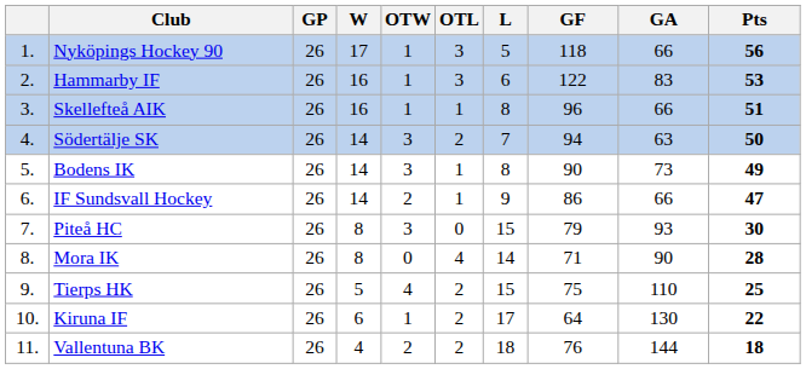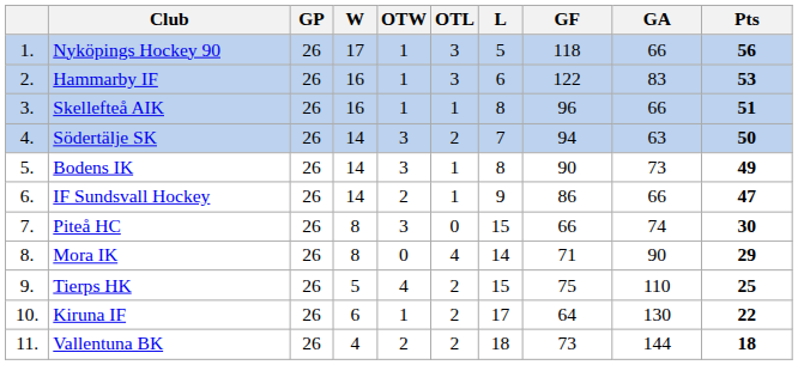 <table class="wikitable">
 <tr>
 <th width="30"></th>
 <th width="200">Club</th>
 <th width="30">GP</th>
 <th width="30">W</th>
 <th width="30">OTW</th>
 <th width="30">OTL</th>
 <th width="30">L</th>
 <th width="70">GF</th>
 <th width="70">GA</th>
 <th width="70">Pts</th>
 </tr>
 <tr bgcolor="#BCD2EE" align="center">
 <td>1.</td>
 <td align="left"><a href='#'>Nyköpings Hockey 90</a></td>
 <td>26</td>
 <td>17</td>
 <td>1</td>
 <td>3</td>
 <td>5</td>
 <td>118</td>
 <td>66</td>
 <td><strong>56</strong></td>
 </tr>
 <tr bgcolor="#BCD2EE" align="center">
 <td>2.</td>
 <td align="left"><a href='#'>Hammarby IF</a></td>
 <td>26</td>
 <td>16</td>
 <td>1</td>
 <td>3</td>
 <td>6</td>
 <td>122</td>
 <td>83</td>
 <td><strong>53</strong></td>
 </tr>
 <tr bgcolor="#BCD2EE" align="center">
 <td>3.</td>
 <td align="left"><a href='#'>Skellefteå AIK</a></td>
 <td>26</td>
 <td>16</td>
 <td>1</td>
 <td>1</td>
 <td>8</td>
 <td>96</td>
 <td>66</td>
 <td><strong>51</strong></td>
 </tr>
 <tr bgcolor="#BCD2EE" align="center">
 <td>4.</td>
 <td align="left"><a href='#'>Södertälje SK</a></td>
 <td>26</td>
 <td>14</td>
 <td>3</td>
 <td>2</td>
 <td>7</td>
 <td>94</td>
 <td>63</td>
 <td><strong>50</strong></td>
 </tr>
 <tr bgcolor="#FFFFFF" align="center">
 <td>5.</td>
 <td align="left"><a href='#'>Bodens IK</a></td>
 <td>26</td>
 <td>14</td>
 <td>3</td>
 <td>1</td>
 <td>8</td>
 <td>90</td>
 <td>73</td>
 <td><strong>49</strong></td>
 </tr>
 <tr bgcolor="#FFFFFF" align="center">
 <td>6.</td>
 <td align="left"><a href='#'>IF Sundsvall Hockey</a></td>
 <td>26</td>
 <td>14</td>
 <td>2</td>
 <td>1</td>
 <td>9</td>
 <td>86</td>
 <td>66</td>
 <td><strong>47</strong></td>
 </tr>
 <tr bgcolor="#FFFFFF" align="center">
 <td>7.</td>
 <td align="left"><a href='#'>Piteå HC</a></td>
 <td>26</td>
 <td>8</td>
 <td>3</td>
 <td>0</td>
 <td>15</td>
-<td>79</td>
-<td>93</td>
+<td>66</td>
+<td>74</td>
 <td><strong>30</strong></td>
 </tr>
 <tr bgcolor="#FFFFFF" align="center">
 <td>8.</td>
 <td align="left"><a href='#'>Mora IK</a></td>
 <td>26</td>
 <td>8</td>
 <td>0</td>
 <td>4</td>
 <td>14</td>
 <td>71</td>
 <td>90</td>
-<td><strong>28</strong></td>
+<td><strong>29</strong></td>
 </tr>
 <tr bgcolor="#FFFFFF" align="center">
 <td>9.</td>
 <td align="left"><a href='#'>Tierps HK</a></td>
 <td>26</td>
 <td>5</td>
 <td>4</td>
 <td>2</td>
 <td>15</td>
 <td>75</td>
 <td>110</td>
 <td><strong>25</strong></td>
 </tr>
 <tr bgcolor="#FFFFFF" align="center">
 <td>10.</td>
 <td align="left"><a href='#'>Kiruna IF</a></td>
 <td>26</td>
 <td>6</td>
 <td>1</td>
 <td>2</td>
 <td>17</td>
 <td>64</td>
 <td>130</td>
 <td><strong>22</strong></td>
 </tr>
 <tr bgcolor="#FFFFFF" align="center">
 <td>11.</td>
 <td align="left"><a href='#'>Vallentuna BK</a></td>
 <td>26</td>
 <td>4</td>
 <td>2</td>
 <td>2</td>
 <td>18</td>
-<td>76</td>
+<td>73</td>
 <td>144</td>
 <td><strong>18</strong></td>
 </tr>
 </table>
